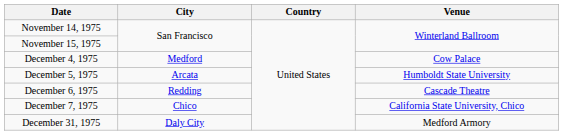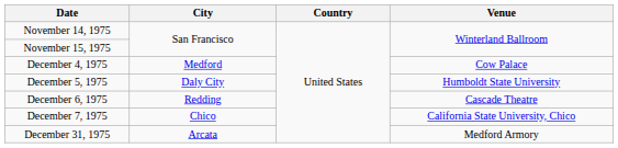 <table class="wikitable sortable plainrowheaders" style="text-align:center;">
 <tr>
 <th scope="col" style="width:11em;">Date</th>
 <th scope="col" style="width:13em;">City</th>
 <th scope="col" style="width:10em;">Country</th>
 <th scope="col" style="width:20em;">Venue</th>
 </tr>
 <tr>
 <td>November 14, 1975</td>
 <td rowspan="2">San Francisco</td>
 <td rowspan="7">United States</td>
 <td rowspan="2"><a href='#'>Winterland Ballroom</a></td>
 </tr>
 <tr>
 <td>November 15, 1975</td>
 </tr>
 <tr>
 <td>December 4, 1975</td>
 <td><a href='#'>Medford</a></td>
 <td><a href='#'>Cow Palace</a></td>
 </tr>
 <tr>
 <td>December 5, 1975</td>
-<td><a href='#'>Arcata</a></td>
+<td><a href='#'>Daly City</a></td>
 <td><a href='#'>Humboldt State University</a></td>
 </tr>
 <tr>
 <td>December 6, 1975</td>
 <td><a href='#'>Redding</a></td>
 <td><a href='#'>Cascade Theatre</a></td>
 </tr>
 <tr>
 <td>December 7, 1975</td>
 <td><a href='#'>Chico</a></td>
 <td><a href='#'>California State University, Chico</a></td>
 </tr>
 <tr>
 <td>December 31, 1975</td>
-<td><a href='#'>Daly City</a></td>
+<td><a href='#'>Arcata</a></td>
 <td>Medford Armory</td>
 </tr>
 </table>
